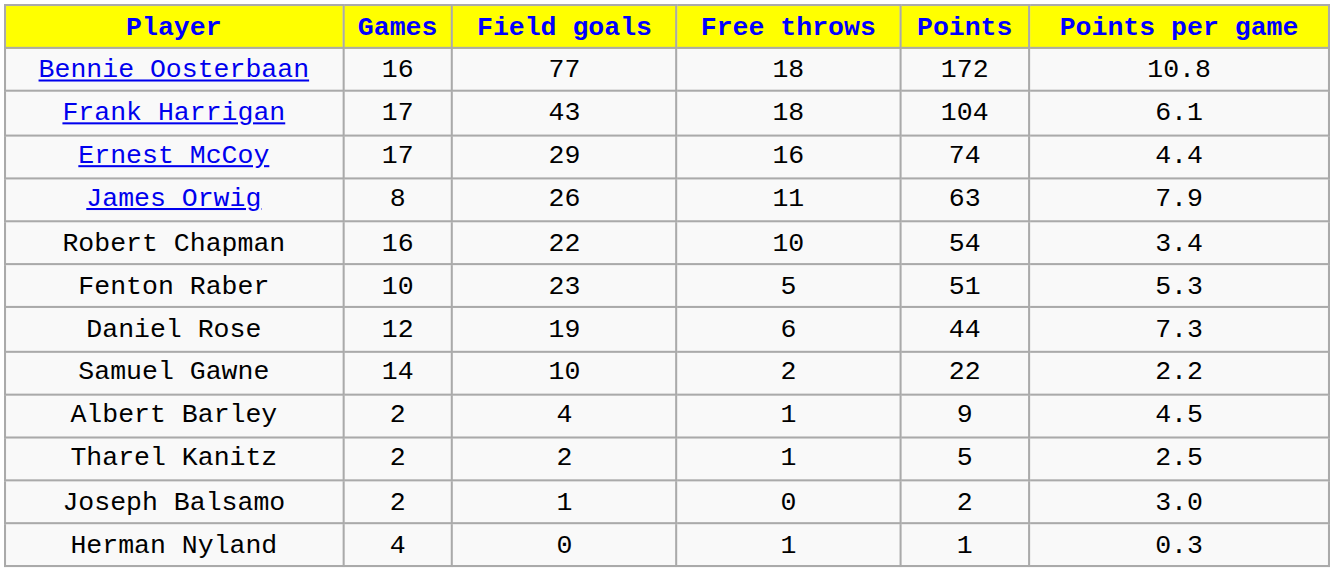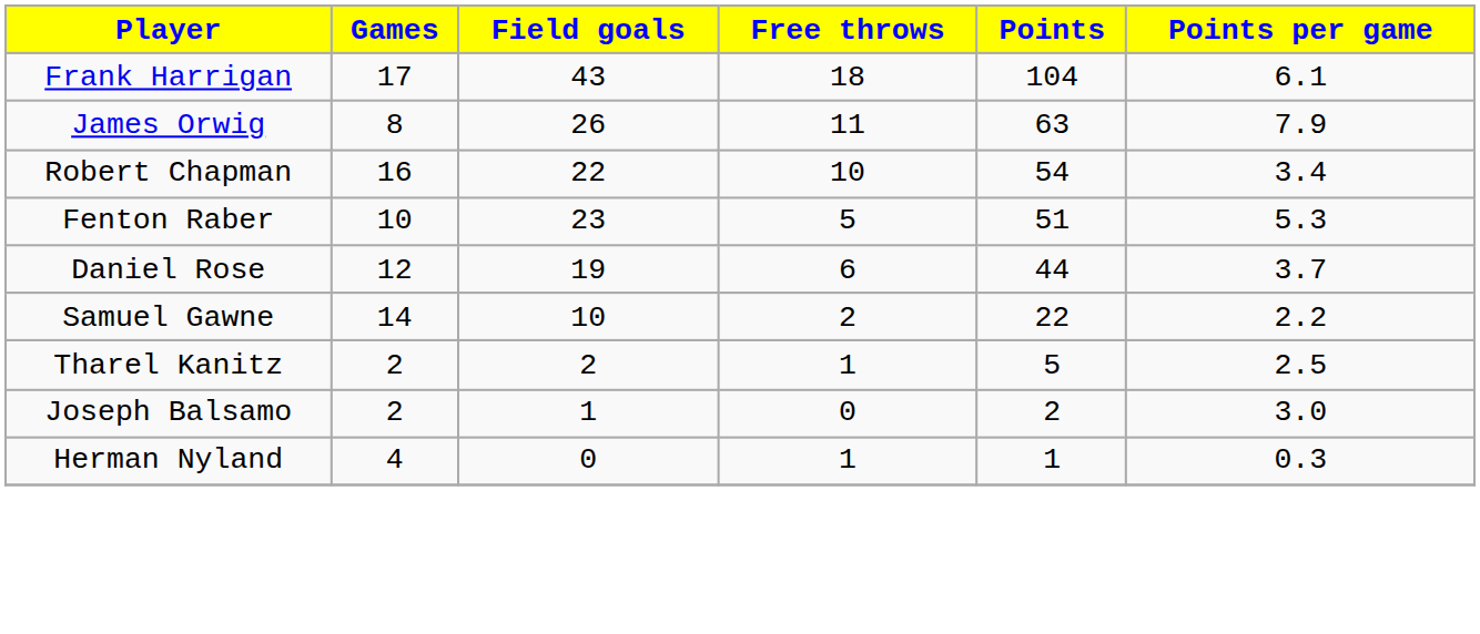 <table class="wikitable" width="650">
 <tr align="center"  style="background:yellow;color:blue;">
 <td><strong>Player</strong></td>
 <td><strong>Games</strong></td>
 <td><strong>Field goals</strong></td>
 <td><strong>Free throws</strong></td>
 <td><strong>Points</strong></td>
 <td><strong>Points per game</strong></td>
 </tr>
 <tr align="center" bgcolor="">
-<td><a href='#'>Bennie Oosterbaan</a></td>
-<td>16</td>
-<td>77</td>
-<td>18</td>
-<td>172</td>
-<td>10.8</td>
-</tr>
-<tr align="center" bgcolor="">
 <td><a href='#'>Frank Harrigan</a></td>
 <td>17</td>
 <td>43</td>
 <td>18</td>
 <td>104</td>
 <td>6.1</td>
-</tr>
-<tr align="center" bgcolor="">
-<td><a href='#'>Ernest McCoy</a></td>
-<td>17</td>
-<td>29</td>
-<td>16</td>
-<td>74</td>
-<td>4.4</td>
 </tr>
 <tr align="center" bgcolor="">
 <td><a href='#'>James Orwig</a></td>
 <td>8</td>
 <td>26</td>
 <td>11</td>
 <td>63</td>
 <td>7.9</td>
 </tr>
 <tr align="center" bgcolor="">
 <td>Robert Chapman</td>
 <td>16</td>
 <td>22</td>
 <td>10</td>
 <td>54</td>
 <td>3.4</td>
 </tr>
 <tr align="center" bgcolor="">
 <td>Fenton Raber</td>
 <td>10</td>
 <td>23</td>
 <td>5</td>
 <td>51</td>
 <td>5.3</td>
 </tr>
 <tr align="center" bgcolor="">
 <td>Daniel Rose</td>
 <td>12</td>
 <td>19</td>
 <td>6</td>
 <td>44</td>
-<td>7.3</td>
+<td>3.7</td>
 </tr>
 <tr align="center" bgcolor="">
 <td>Samuel Gawne</td>
 <td>14</td>
 <td>10</td>
 <td>2</td>
 <td>22</td>
 <td>2.2</td>
-</tr>
-<tr align="center" bgcolor="">
-<td>Albert Barley</td>
-<td>2</td>
-<td>4</td>
-<td>1</td>
-<td>9</td>
-<td>4.5</td>
 </tr>
 <tr align="center" bgcolor="">
 <td>Tharel Kanitz</td>
 <td>2</td>
 <td>2</td>
 <td>1</td>
 <td>5</td>
 <td>2.5</td>
 </tr>
 <tr align="center" bgcolor="">
 <td>Joseph Balsamo</td>
 <td>2</td>
 <td>1</td>
 <td>0</td>
 <td>2</td>
 <td>3.0</td>
 </tr>
 <tr align="center" bgcolor="">
 <td>Herman Nyland</td>
 <td>4</td>
 <td>0</td>
 <td>1</td>
 <td>1</td>
 <td>0.3</td>
 </tr>
 <tr align="center" bgcolor="">
 </tr>
 </table>
